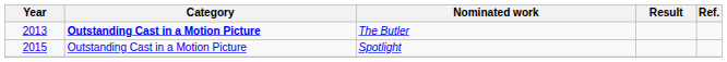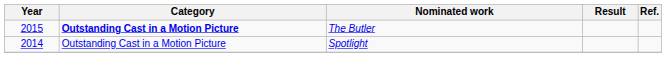 <table class=wikitable>
 <tr>
 <th scope="col" style="width:5em;">Year</th>
 <th scope="col" style="width:26em;">Category</th>
 <th scope="col" style="width:25em;">Nominated work</th>
 <th scope="col" style="width:5em;">Result</th>
 <th>Ref.</th>
 </tr>
 <tr>
-<td style="text-align:center;"><a href='#'>2013</a></td>
+<td style="text-align:center;"><a href='#'>2015</a></td>
 <td><strong><a href='#'>Outstanding Cast in a Motion Picture</a></strong></td>
 <td><em><a href='#'>The Butler</a></em></td>
 <td></td>
 <td></td>
 </tr>
 <tr>
-<td style="text-align:center;"><a href='#'>2015</a></td>
+<td style="text-align:center;"><a href='#'>2014</a></td>
 <td><a href='#'>Outstanding Cast in a Motion Picture</a></td>
 <td><em><a href='#'>Spotlight</a></em></td>
 <td></td>
 <td></td>
 </tr>
 <tr>
 </tr>
 </table>
